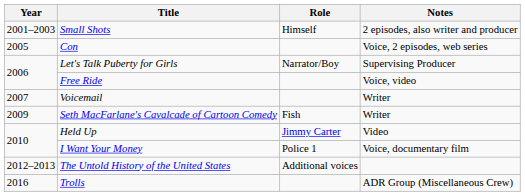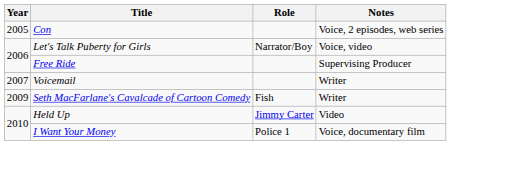 <table class="wikitable sortable">
 <tr>
 <th>Year</th>
 <th>Title</th>
 <th>Role</th>
 <th class="unsortable">Notes</th>
-</tr>
-<tr>
-<td>2001–2003</td>
-<td><em><a href='#'>Small Shots</a></em></td>
-<td>Himself</td>
-<td>2 episodes, also writer and producer</td>
 </tr>
 <tr>
 <td>2005</td>
 <td><em><a href='#'>Con</a></em></td>
 <td></td>
 <td>Voice, 2 episodes, web series</td>
 </tr>
 <tr>
 <td rowspan="2">2006</td>
 <td><em>Let's Talk Puberty for Girls</em></td>
 <td>Narrator/Boy</td>
-<td>Supervising Producer</td>
+<td>Voice, video</td>
 </tr>
 <tr>
 <td><em><a href='#'>Free Ride</a></em></td>
 <td></td>
-<td>Voice, video</td>
+<td>Supervising Producer</td>
 </tr>
 <tr>
 <td>2007</td>
 <td><em>Voicemail</em></td>
 <td></td>
 <td>Writer</td>
 </tr>
 <tr>
 <td>2009</td>
 <td><em><a href='#'>Seth MacFarlane's Cavalcade of Cartoon Comedy</a></em></td>
 <td>Fish</td>
 <td>Writer</td>
 </tr>
 <tr>
 <td rowspan="2">2010</td>
 <td><em>Held Up</em></td>
 <td><a href='#'>Jimmy Carter</a></td>
 <td>Video</td>
 </tr>
 <tr>
 <td><em><a href='#'>I Want Your Money</a></em></td>
 <td>Police 1</td>
 <td>Voice, documentary film</td>
 </tr>
-<tr>
-<td>2012–2013</td>
-<td><em><a href='#'>The Untold History of the United States</a></em></td>
-<td>Additional voices</td>
-<td></td>
-</tr>
-<tr>
-<td>2016</td>
-<td><em><a href='#'>Trolls</a></em></td>
-<td></td>
-<td>ADR Group (Miscellaneous Crew)</td>
-</tr>
 </table>
